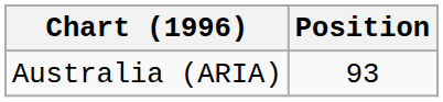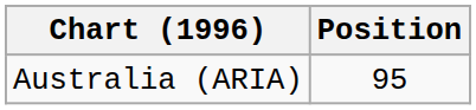 <table class="wikitable">
 <tr>
 <th>Chart (1996)</th>
 <th>Position</th>
 </tr>
 <tr>
 <td>Australia (ARIA)</td>
-<td align="center">93</td>
+<td align="center">95</td>
 </tr>
 </table>
